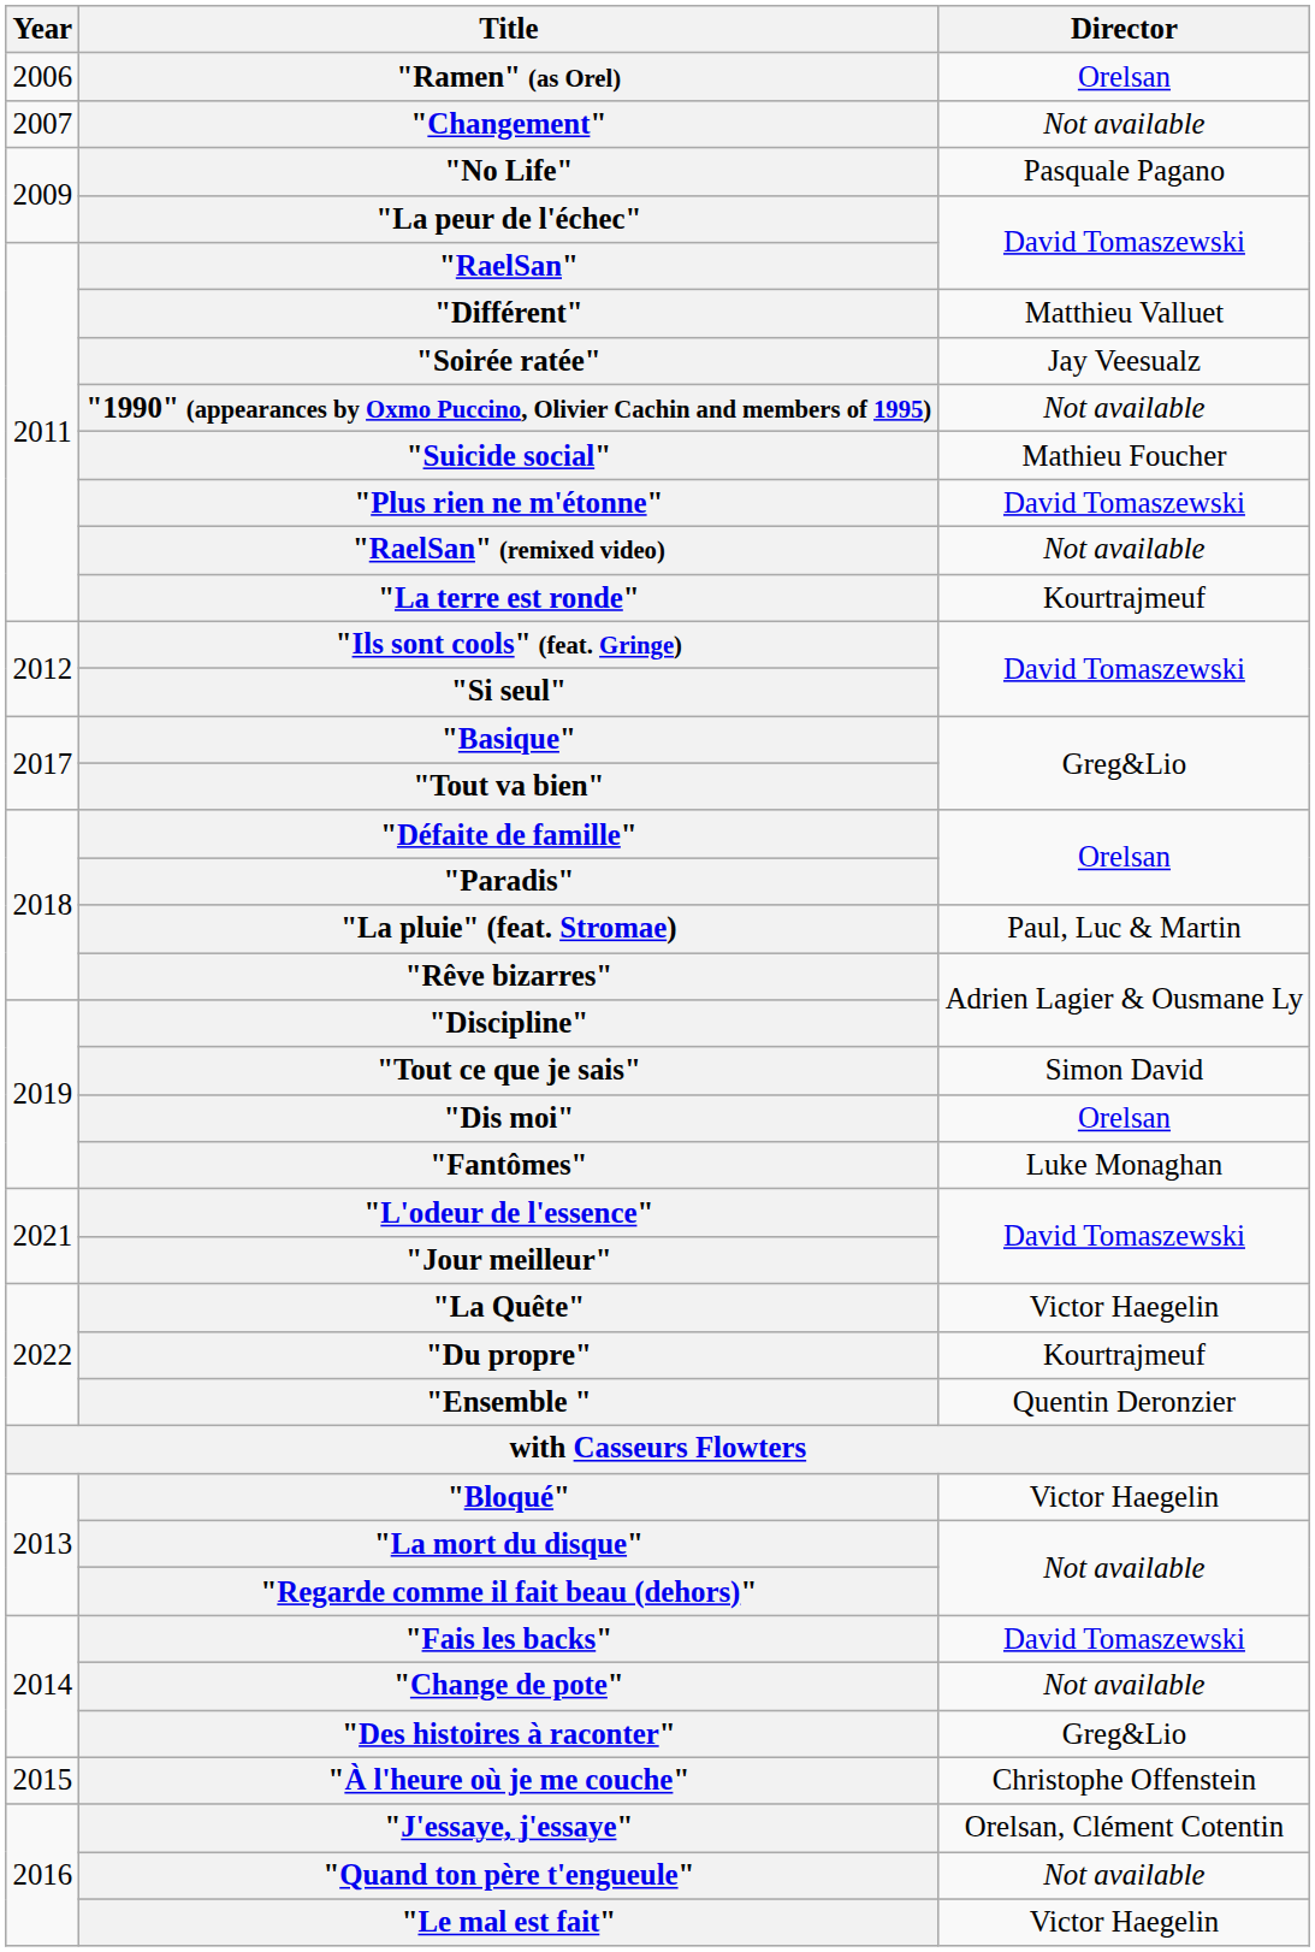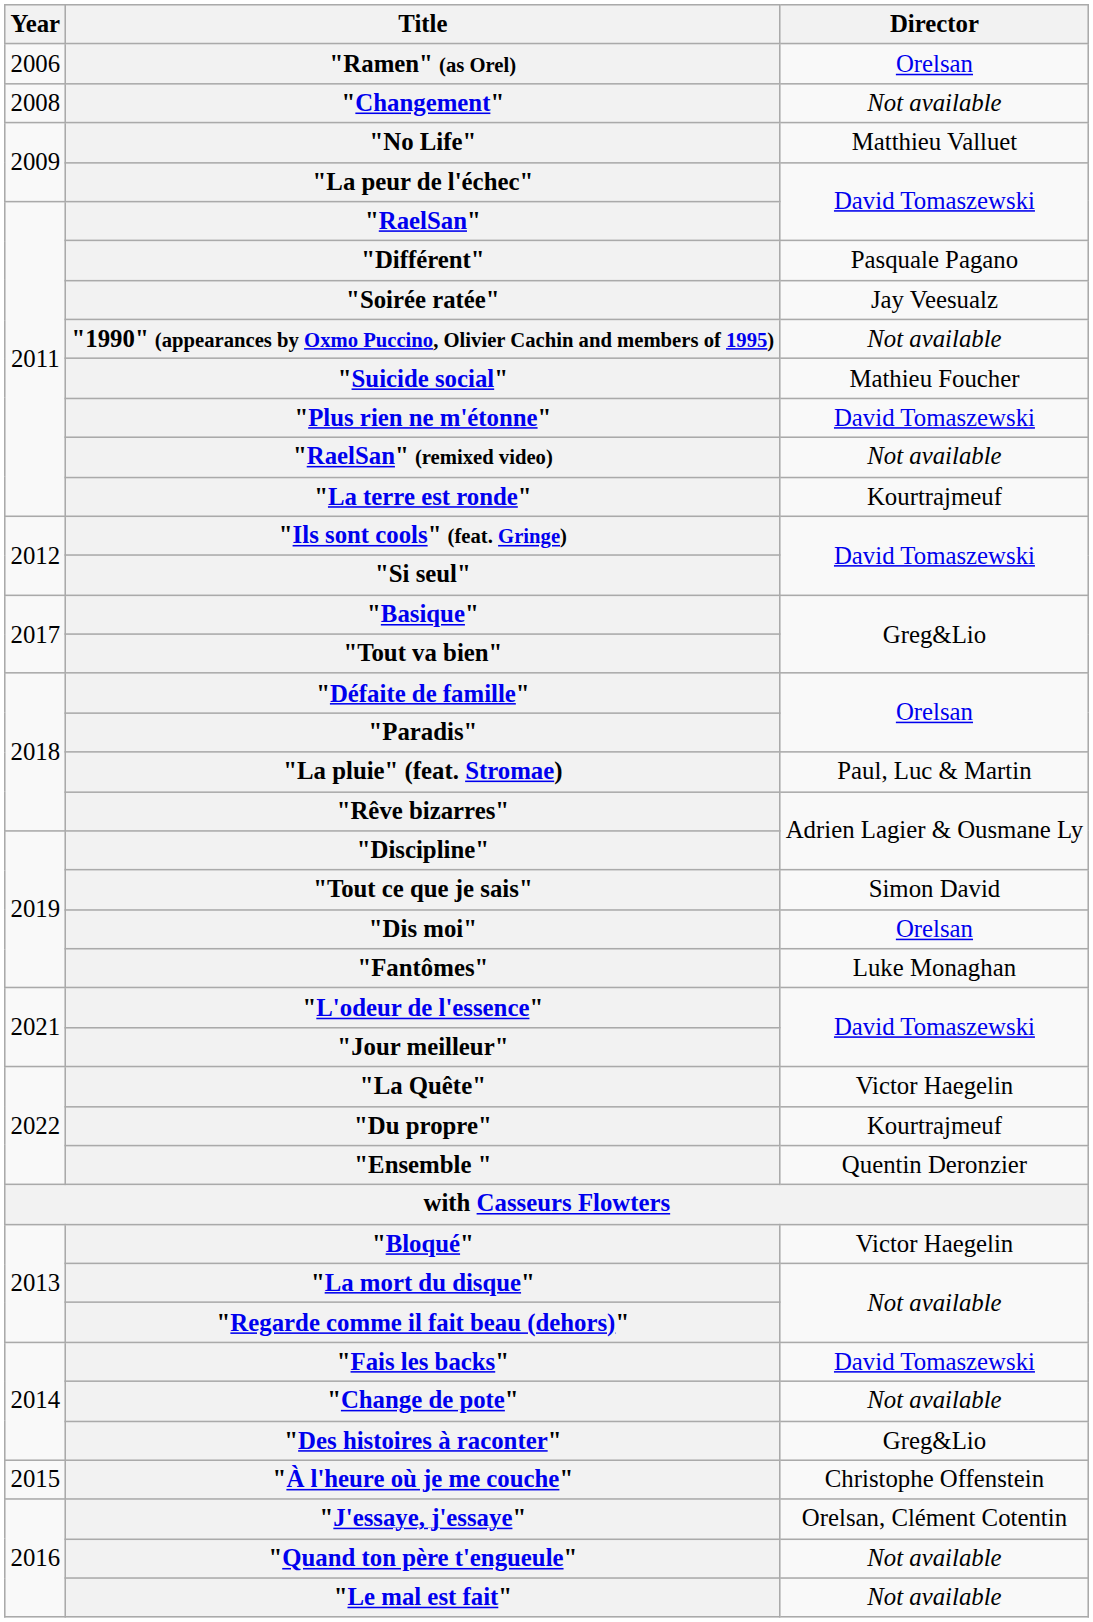 <table class="wikitable plainrowheaders" style="text-align:center;">
 <tr>
 <th scope="col">Year</th>
 <th scope="col">Title</th>
 <th scope="col">Director</th>
 </tr>
 <tr>
 <td>2006</td>
 <th scope="row">"Ramen" <small>(as Orel)</small></th>
 <td><a href='#'>Orelsan</a></td>
 </tr>
 <tr>
-<td>2007</td>
+<td>2008</td>
 <th scope="row">"<a href='#'>Changement</a>"</th>
 <td><em>Not available</em></td>
 </tr>
 <tr>
 <td rowspan="2">2009</td>
 <th scope="row">"No Life"</th>
-<td>Pasquale Pagano</td>
+<td>Matthieu Valluet</td>
 </tr>
 <tr>
 <th scope="row">"La peur de l'échec"</th>
 <td rowspan="2"><a href='#'>David Tomaszewski</a></td>
 </tr>
 <tr>
 <td rowspan="8">2011</td>
 <th scope="row">"<a href='#'>RaelSan</a>"</th>
 </tr>
 <tr>
 <th scope="row">"Différent"</th>
-<td>Matthieu Valluet</td>
+<td>Pasquale Pagano</td>
 </tr>
 <tr>
 <th scope="row">"Soirée ratée"</th>
 <td>Jay Veesualz</td>
 </tr>
 <tr>
 <th scope="row">"1990" <small>(appearances by <a href='#'>Oxmo Puccino</a>, Olivier Cachin and members of <a href='#'>1995</a>)</small></th>
 <td><em>Not available</em></td>
 </tr>
 <tr>
 <th scope="row">"<a href='#'>Suicide social</a>"</th>
 <td>Mathieu Foucher</td>
 </tr>
 <tr>
 <th scope="row">"<a href='#'>Plus rien ne m'étonne</a>"</th>
 <td><a href='#'>David Tomaszewski</a></td>
 </tr>
 <tr>
 <th scope="row">"<a href='#'>RaelSan</a>" <small>(remixed video)</small></th>
 <td><em>Not available</em></td>
 </tr>
 <tr>
 <th scope="row">"<a href='#'>La terre est ronde</a>"</th>
 <td>Kourtrajmeuf</td>
 </tr>
 <tr>
 <td rowspan="2">2012</td>
 <th scope="row">"<a href='#'>Ils sont cools</a>" <small>(feat. <a href='#'>Gringe</a>)</small></th>
 <td rowspan="2"><a href='#'>David Tomaszewski</a></td>
 </tr>
 <tr>
 <th scope="row">"Si seul"</th>
 </tr>
 <tr>
 <td rowspan="2">2017</td>
 <th scope="row">"<a href='#'>Basique</a>"</th>
 <td rowspan="2">Greg&Lio</td>
 </tr>
 <tr>
 <th scope="row">"Tout va bien"</th>
 </tr>
 <tr>
 <td rowspan="4">2018</td>
 <th scope="row">"<a href='#'>Défaite de famille</a>"</th>
 <td rowspan="2"><a href='#'>Orelsan</a></td>
 </tr>
 <tr>
 <th scope="row">"Paradis"</th>
 </tr>
 <tr>
 <th scope="row">"La pluie" (feat. <a href='#'>Stromae</a>)</th>
 <td>Paul, Luc & Martin</td>
 </tr>
 <tr>
 <th scope="row">"Rêve bizarres"</th>
 <td rowspan="2">Adrien Lagier & Ousmane Ly</td>
 </tr>
 <tr>
 <td rowspan="4">2019</td>
 <th scope="row">"Discipline"</th>
 </tr>
 <tr>
 <th scope="row">"Tout ce que je sais"</th>
 <td>Simon David</td>
 </tr>
 <tr>
 <th scope="row">"Dis moi"</th>
 <td><a href='#'>Orelsan</a></td>
 </tr>
 <tr>
 <th scope="row">"Fantômes"</th>
 <td>Luke Monaghan</td>
 </tr>
 <tr>
 <td rowspan="2">2021</td>
 <th scope="row">"<a href='#'>L'odeur de l'essence</a>"</th>
 <td rowspan="2"><a href='#'>David Tomaszewski</a></td>
 </tr>
 <tr>
 <th scope="row">"Jour meilleur"</th>
 </tr>
 <tr>
 <td rowspan="3">2022</td>
 <th scope="row">"La Quête"</th>
 <td>Victor Haegelin</td>
 </tr>
 <tr>
 <th scope="row">"Du propre"</th>
 <td>Kourtrajmeuf</td>
 </tr>
 <tr>
 <th scope="row">"Ensemble "</th>
 <td>Quentin Deronzier</td>
 </tr>
 <tr>
 <th colspan="3">with <a href='#'>Casseurs Flowters</a></th>
 </tr>
 <tr>
 <td rowspan="3">2013</td>
 <th scope="row">"<a href='#'>Bloqué</a>"</th>
 <td>Victor Haegelin</td>
 </tr>
 <tr>
 <th scope="row">"<a href='#'>La mort du disque</a>"</th>
 <td rowspan="2"><em>Not available</em></td>
 </tr>
 <tr>
 <th scope="row">"<a href='#'>Regarde comme il fait beau (dehors)</a>"</th>
 </tr>
 <tr>
 <td rowspan="3">2014</td>
 <th scope="row">"<a href='#'>Fais les backs</a>"</th>
 <td><a href='#'>David Tomaszewski</a></td>
 </tr>
 <tr>
 <th scope="row">"<a href='#'>Change de pote</a>"</th>
 <td><em>Not available</em></td>
 </tr>
 <tr>
 <th scope="row">"<a href='#'>Des histoires à raconter</a>"</th>
 <td>Greg&Lio</td>
 </tr>
 <tr>
 <td>2015</td>
 <th scope="row">"<a href='#'>À l'heure où je me couche</a>"</th>
 <td>Christophe Offenstein</td>
 </tr>
 <tr>
 <td rowspan="3">2016</td>
 <th scope="row">"<a href='#'>J'essaye, j'essaye</a>"</th>
 <td>Orelsan, Clément Cotentin</td>
 </tr>
 <tr>
 <th scope="row">"<a href='#'>Quand ton père t'engueule</a>"</th>
 <td><em>Not available</em></td>
 </tr>
 <tr>
 <th scope="row">"<a href='#'>Le mal est fait</a>"</th>
-<td>Victor Haegelin</td>
+<td><em>Not available</em></td>
 </tr>
 </table>
